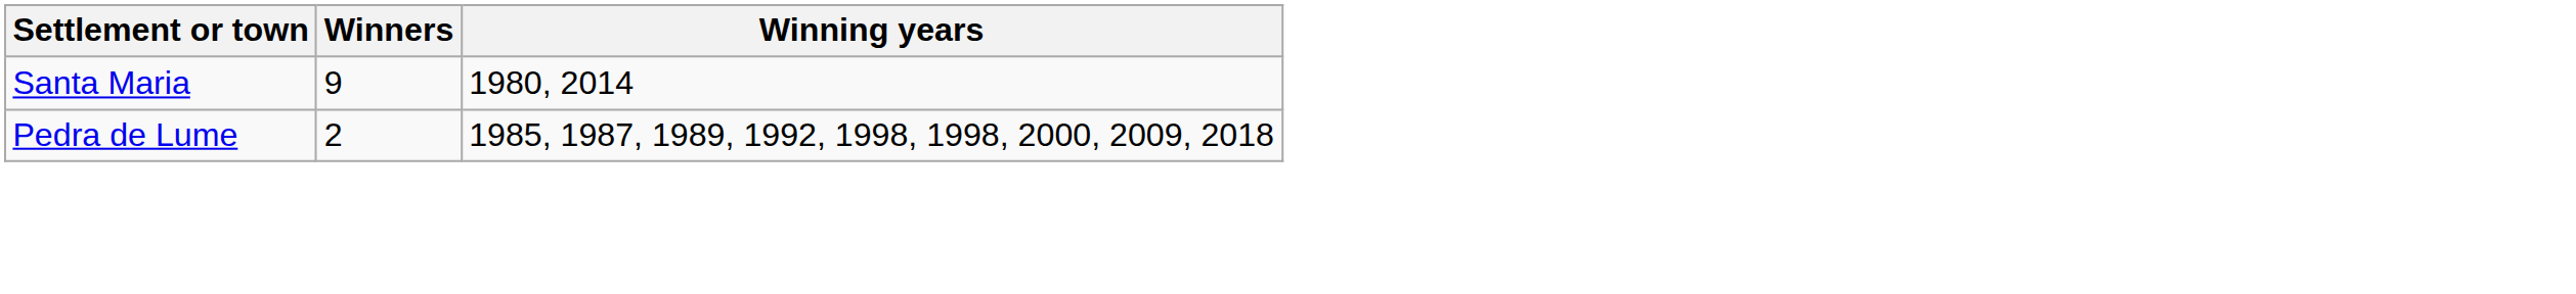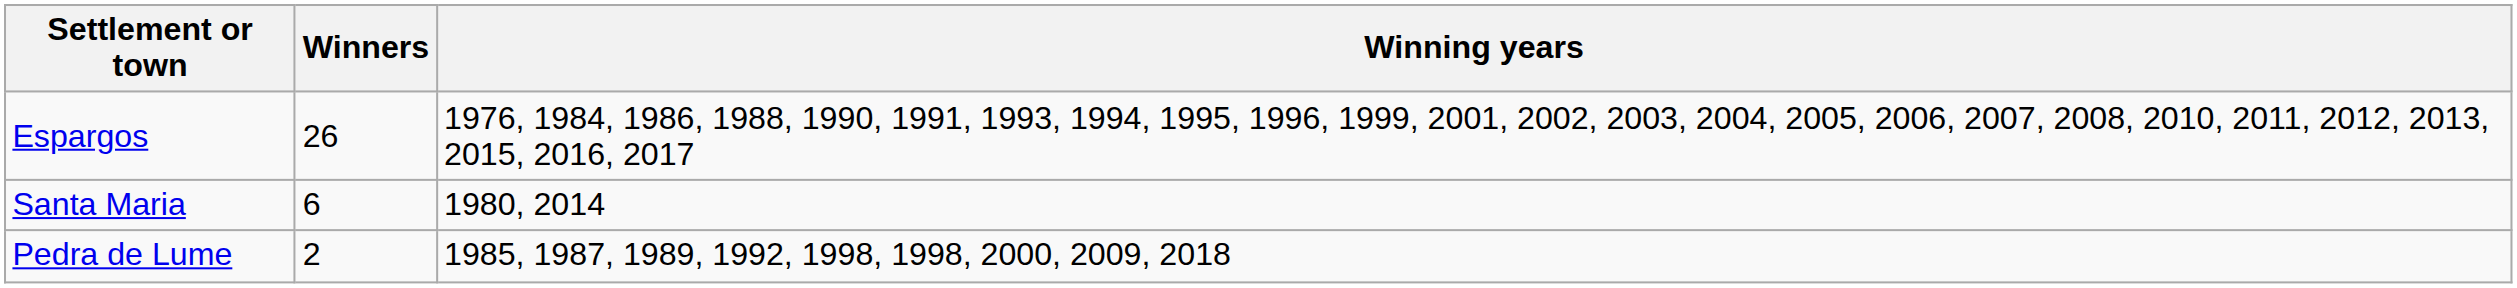 <table class="wikitable">
 <tr>
 <th>Settlement or town</th>
 <th>Winners</th>
 <th>Winning years</th>
 </tr>
 <tr>
+<td><a href='#'>Espargos</a></td>
+<td>26</td>
+<td>1976, 1984, 1986, 1988, 1990, 1991, 1993, 1994, 1995, 1996, 1999, 2001, 2002, 2003, 2004, 2005, 2006, 2007, 2008, 2010, 2011, 2012, 2013, 2015, 2016, 2017</td>
+</tr>
+<tr>
 <td><a href='#'>Santa Maria</a></td>
-<td>9</td>
+<td>6</td>
 <td>1980, 2014</td>
 </tr>
 <tr>
 <td><a href='#'>Pedra de Lume</a></td>
 <td>2</td>
 <td>1985, 1987, 1989, 1992, 1998, 1998, 2000, 2009, 2018</td>
 </tr>
 </table>
